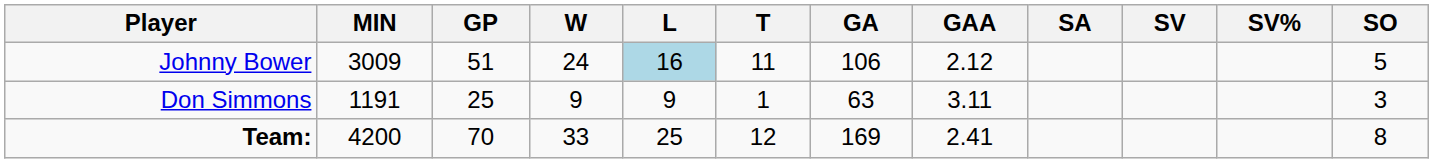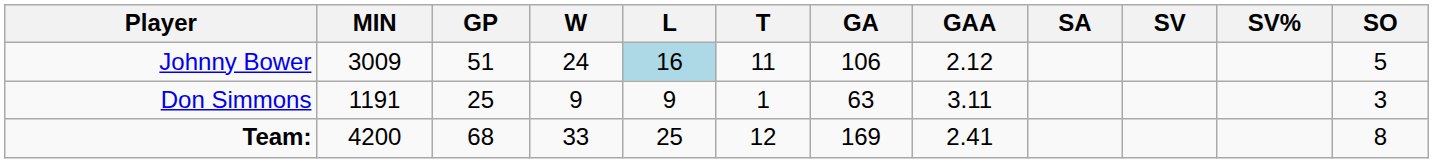 <table class="wikitable sortable" width="60%">
 <tr>
 <th bgcolor="#DDDDFF" width="10%">Player</th>
 <th width="3%" bgcolor="#DDDDFF">MIN</th>
 <th width="3%" bgcolor="#DDDDFF">GP</th>
 <th width="3%" bgcolor="#DDDDFF">W</th>
 <th width="3%" bgcolor="#DDDDFF">L</th>
 <th width="3%" bgcolor="#DDDDFF">T</th>
 <th width="3%" bgcolor="#DDDDFF">GA</th>
 <th width="3%" bgcolor="#DDDDFF">GAA</th>
 <th width="3%" bgcolor="#DDDDFF">SA</th>
 <th width="3%" bgcolor="#DDDDFF">SV</th>
 <th width="3%" bgcolor="#DDDDFF">SV%</th>
 <th width="3%" bgcolor="#DDDDFF">SO</th>
 </tr>
 <tr align="center">
 <td align="right"><a href='#'>Johnny Bower</a></td>
 <td>3009</td>
 <td>51</td>
 <td>24</td>
 <td style="background: lightblue;">16</td>
 <td>11</td>
 <td>106</td>
 <td>2.12</td>
 <td></td>
 <td></td>
 <td></td>
 <td>5</td>
 </tr>
 <tr align="center">
 <td align="right"><a href='#'>Don Simmons</a></td>
 <td>1191</td>
 <td>25</td>
 <td>9</td>
 <td>9</td>
 <td>1</td>
 <td>63</td>
 <td>3.11</td>
 <td></td>
 <td></td>
 <td></td>
 <td>3</td>
 </tr>
 <tr align="center">
 <td align="right"><strong>Team:</strong></td>
 <td>4200</td>
-<td>70</td>
+<td>68</td>
 <td>33</td>
 <td>25</td>
 <td>12</td>
 <td>169</td>
 <td>2.41</td>
 <td></td>
 <td></td>
 <td></td>
 <td>8</td>
 </tr>
 </table>
